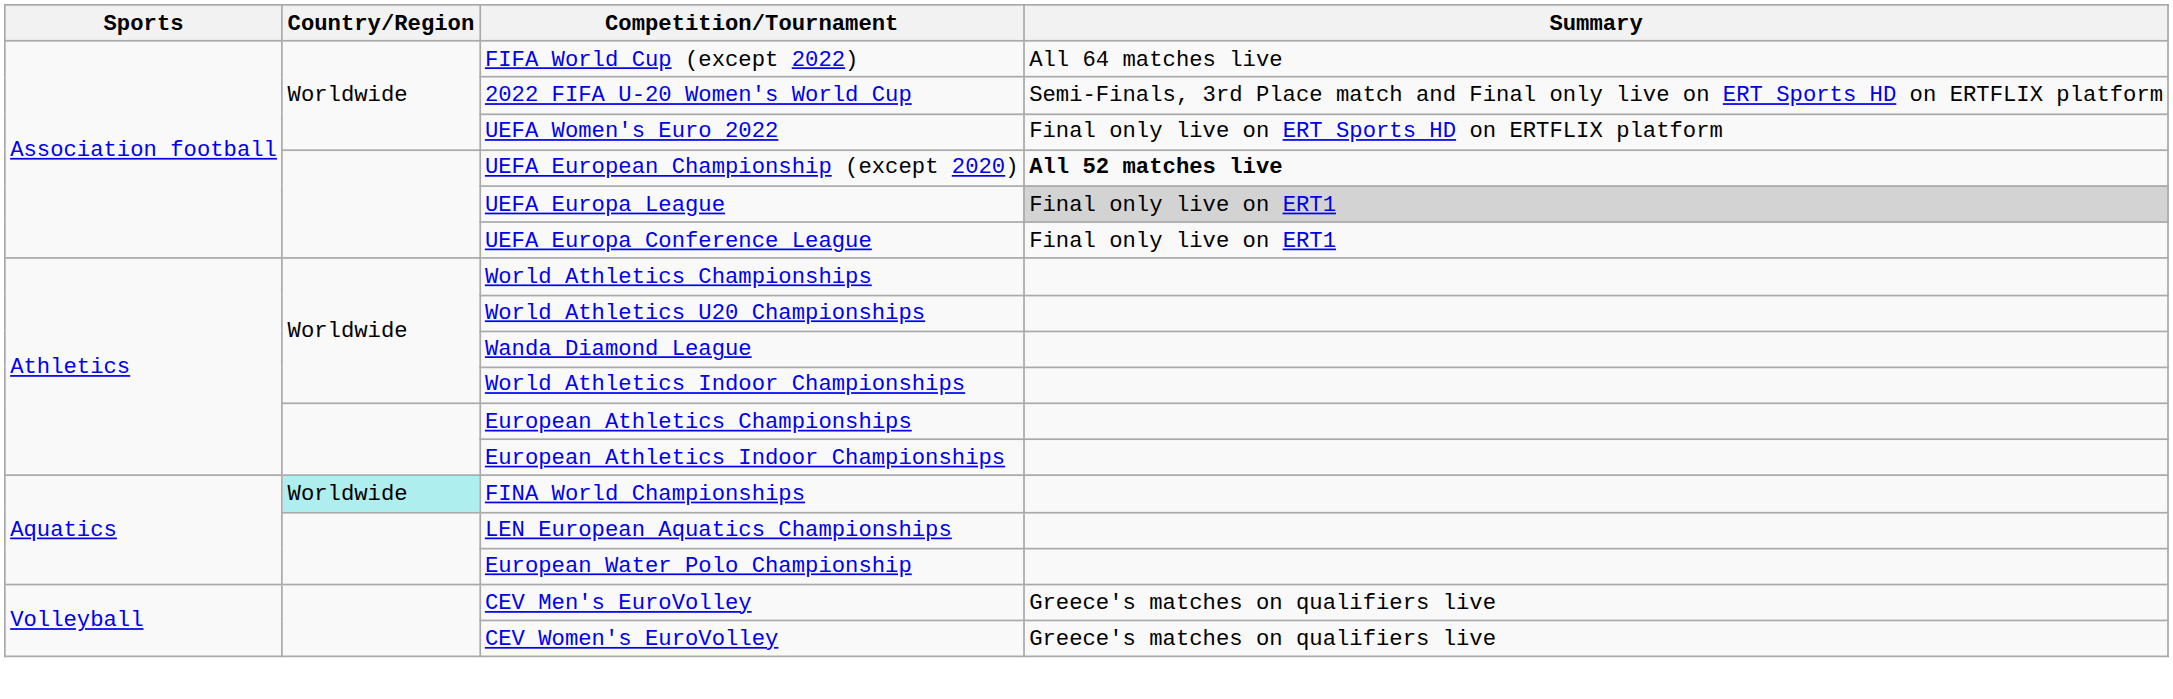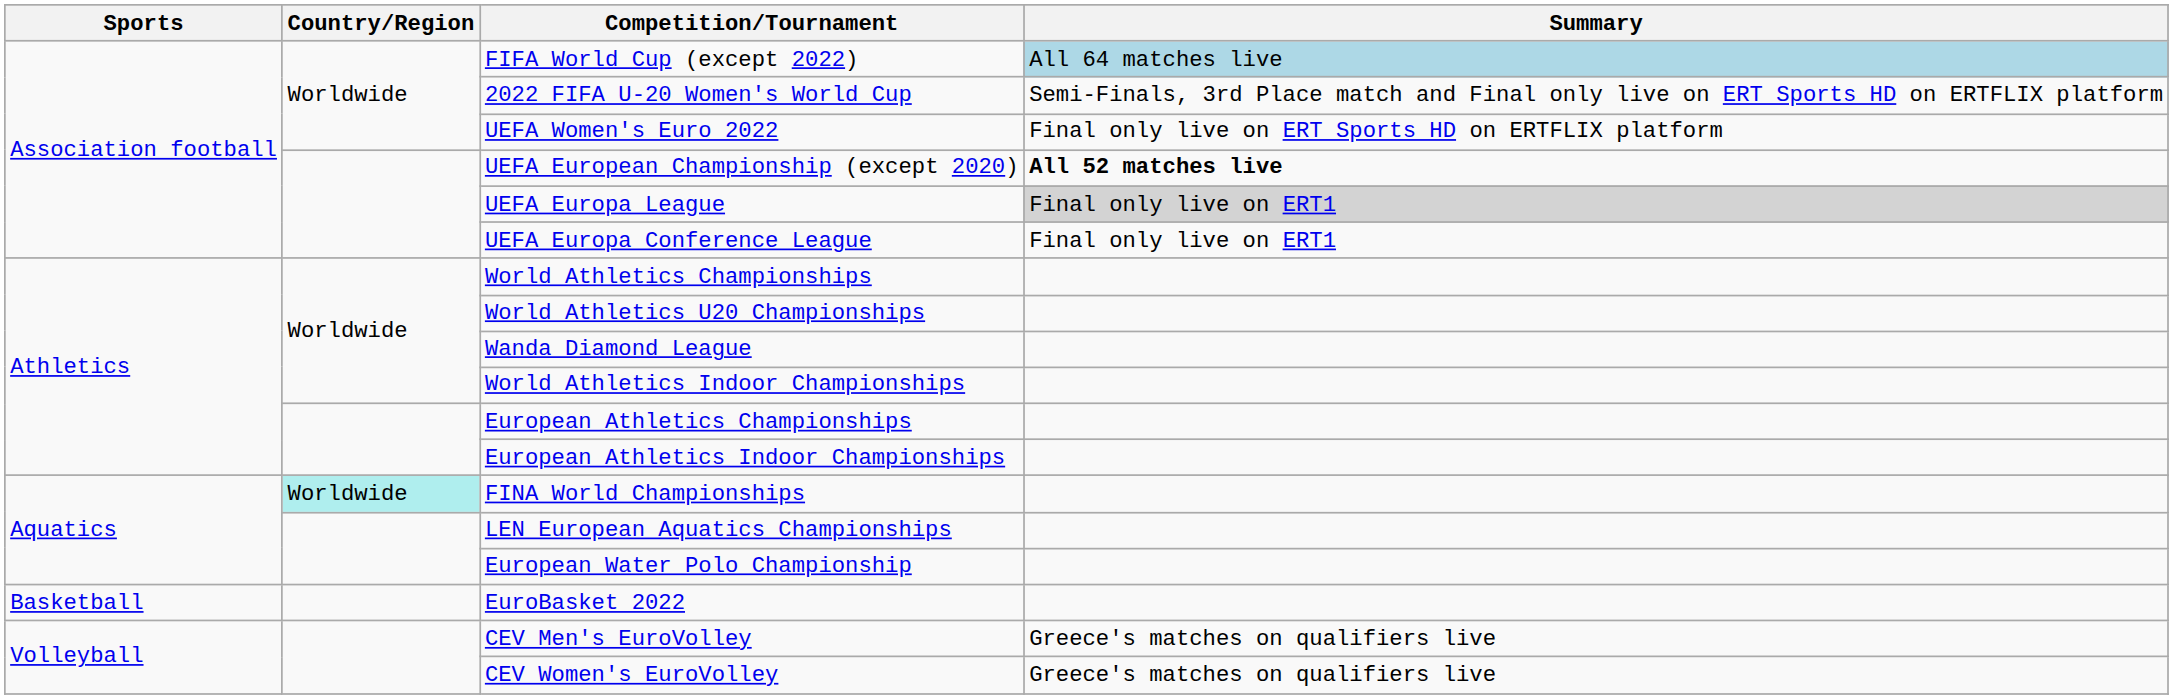 <table class="wikitable">
 <tr>
 <th>Sports</th>
 <th>Country/Region</th>
 <th>Competition/Tournament</th>
 <th>Summary</th>
 </tr>
 <tr>
 <td rowspan="6"><a href='#'>Association football</a></td>
 <td rowspan="3">Worldwide</td>
 <td><a href='#'>FIFA World Cup</a> (except <a href='#'>2022</a>)</td>
-<td>All 64 matches live</td>
+<td style="background: lightblue;">All 64 matches live</td>
 </tr>
 <tr>
 <td><a href='#'>2022 FIFA U-20 Women's World Cup</a></td>
 <td>Semi-Finals, 3rd Place match and Final only live on <a href='#'>ERT Sports HD</a> on ERTFLIX platform</td>
 </tr>
 <tr>
 <td><a href='#'>UEFA Women's Euro 2022</a></td>
 <td>Final only live on <a href='#'>ERT Sports HD</a> on ERTFLIX platform</td>
 </tr>
 <tr>
 <td rowspan="3"></td>
 <td><a href='#'>UEFA European Championship</a> (except <a href='#'>2020</a>)</td>
 <td><strong>All 52 matches live</strong></td>
 </tr>
 <tr>
 <td><a href='#'>UEFA Europa League</a></td>
 <td style="background: lightgrey;">Final only live on <a href='#'>ERT1</a></td>
 </tr>
 <tr>
 <td><a href='#'>UEFA Europa Conference League</a></td>
 <td>Final only live on <a href='#'>ERT1</a></td>
 </tr>
 <tr>
 <td rowspan="6"><a href='#'>Athletics</a></td>
 <td rowspan="4">Worldwide</td>
 <td><a href='#'>World Athletics Championships</a></td>
 <td></td>
 </tr>
 <tr>
 <td><a href='#'>World Athletics U20 Championships</a></td>
 <td></td>
 </tr>
 <tr>
 <td><a href='#'>Wanda Diamond League</a></td>
 <td></td>
 </tr>
 <tr>
 <td><a href='#'>World Athletics Indoor Championships</a></td>
 <td></td>
 </tr>
 <tr>
 <td rowspan=2></td>
 <td><a href='#'>European Athletics Championships</a></td>
 <td></td>
 </tr>
 <tr>
 <td><a href='#'>European Athletics Indoor Championships</a></td>
 <td></td>
 </tr>
 <tr>
 <td rowspan= "3"><a href='#'>Aquatics</a></td>
 <td style="background: paleturquoise;">Worldwide</td>
 <td><a href='#'>FINA World Championships</a></td>
 <td></td>
 </tr>
 <tr>
 <td rowspan=2></td>
 <td><a href='#'>LEN European Aquatics Championships</a></td>
 <td></td>
 </tr>
 <tr>
 <td><a href='#'>European Water Polo Championship</a></td>
 <td></td>
 </tr>
 <tr>
+<td><a href='#'>Basketball</a></td>
+<td></td>
+<td><a href='#'>EuroBasket 2022</a></td>
+<td></td>
+</tr>
+<tr>
 <td rowspan= "2"><a href='#'>Volleyball</a></td>
 <td rowspan=2></td>
 <td><a href='#'>CEV Men's EuroVolley</a></td>
 <td>Greece's matches on qualifiers live</td>
 </tr>
 <tr>
 <td><a href='#'>CEV Women's EuroVolley</a></td>
 <td>Greece's matches on qualifiers live</td>
 </tr>
 </table>
